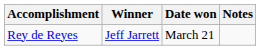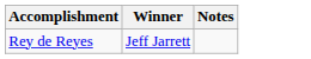 <table class="wikitable">
 <tr>
 <th>Accomplishment</th>
 <th>Winner</th>
-<th>Date won</th>
 <th>Notes</th>
 </tr>
 <tr>
 <td><a href='#'>Rey de Reyes</a></td>
 <td><a href='#'>Jeff Jarrett</a></td>
-<td>March 21</td>
 <td></td>
 </tr>
 </table>
